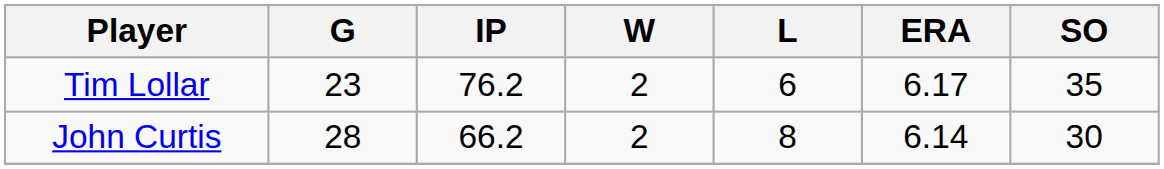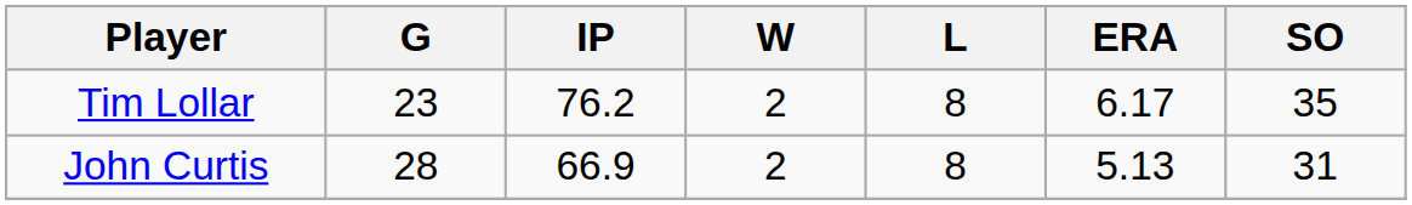 <table class="wikitable sortable">
 <tr>
 <th bgcolor="#DDDDFF" width="16%">Player</th>
 <th bgcolor="#DDDDFF" width="9%">G</th>
 <th bgcolor="#DDDDFF" width="9%">IP</th>
 <th bgcolor="#DDDDFF" width="9%">W</th>
 <th bgcolor="#DDDDFF" width="9%">L</th>
 <th bgcolor="#DDDDFF" width="9%">ERA</th>
 <th bgcolor="#DDDDFF" width="9%">SO</th>
 </tr>
 <tr align="center">
 <td><a href='#'>Tim Lollar</a></td>
 <td>23</td>
 <td>76.2</td>
 <td>2</td>
-<td>6</td>
+<td>8</td>
 <td>6.17</td>
 <td>35</td>
 </tr>
 <tr align=center>
 <td><a href='#'>John Curtis</a></td>
 <td>28</td>
-<td>66.2</td>
+<td>66.9</td>
 <td>2</td>
 <td>8</td>
-<td>6.14</td>
-<td>30</td>
+<td>5.13</td>
+<td>31</td>
 </tr>
 <tr align="center">
 </tr>
 </table>
